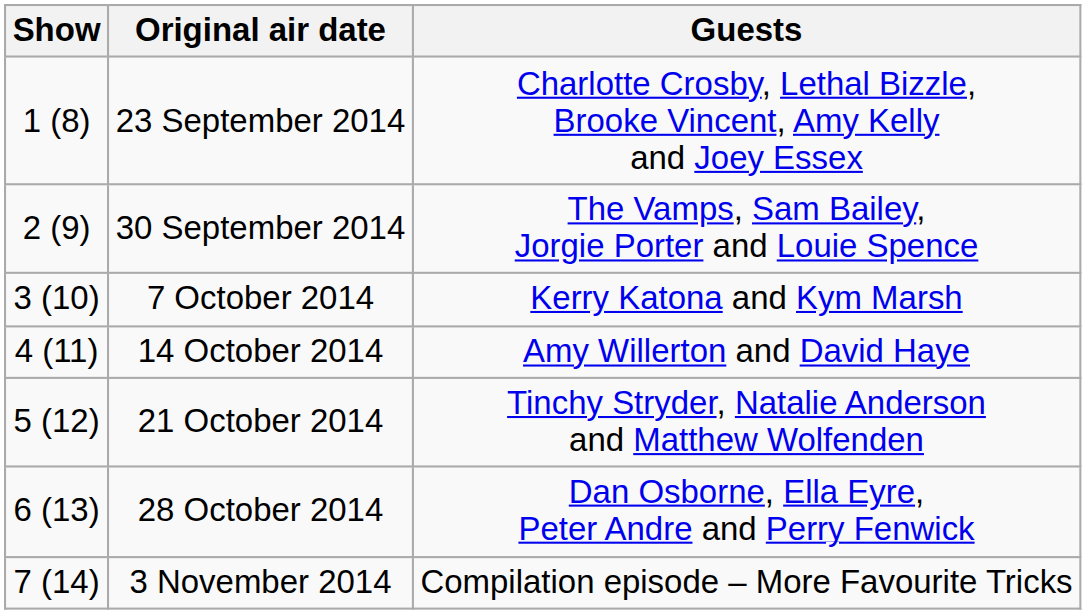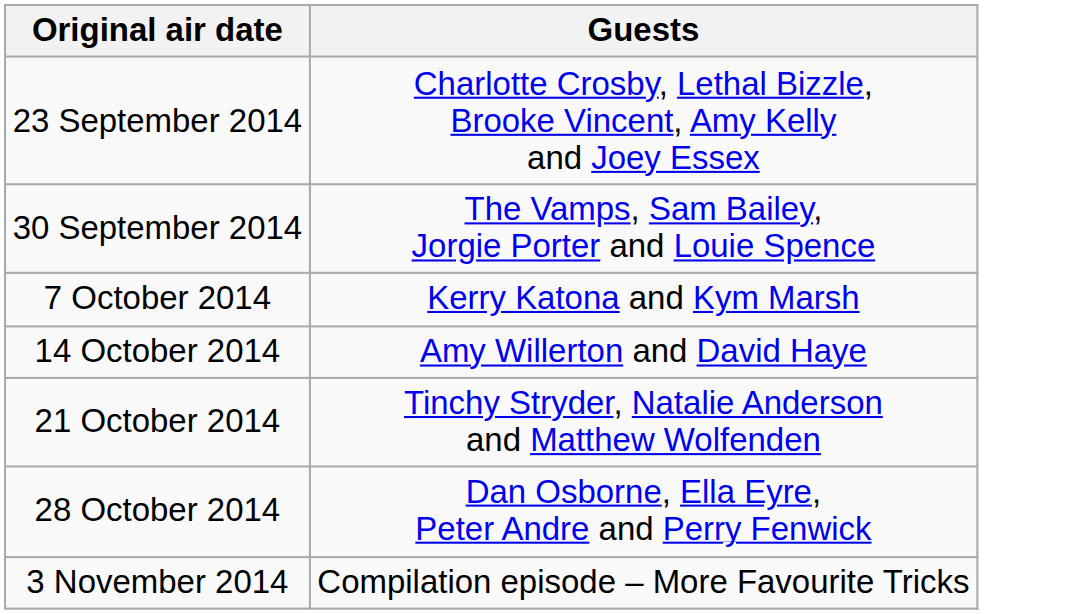 <table class="wikitable sortable" style="text-align:center;">
 <tr>
-<th>Show</th>
 <th>Original air date</th>
 <th>Guests</th>
 </tr>
 <tr>
-<td>1 (8)</td>
 <td>23 September 2014</td>
 <td><a href='#'>Charlotte Crosby</a>, <a href='#'>Lethal Bizzle</a>,<br><a href='#'>Brooke Vincent</a>, <a href='#'>Amy Kelly</a><br>and <a href='#'>Joey Essex</a></td>
 </tr>
 <tr>
-<td>2 (9)</td>
 <td>30 September 2014</td>
 <td><a href='#'>The Vamps</a>, <a href='#'>Sam Bailey</a>,<br><a href='#'>Jorgie Porter</a> and <a href='#'>Louie Spence</a></td>
 </tr>
 <tr>
-<td>3 (10)</td>
 <td>7 October 2014</td>
 <td><a href='#'>Kerry Katona</a> and <a href='#'>Kym Marsh</a></td>
 </tr>
 <tr>
-<td>4 (11)</td>
 <td>14 October 2014</td>
 <td><a href='#'>Amy Willerton</a> and <a href='#'>David Haye</a></td>
 </tr>
 <tr>
-<td>5 (12)</td>
 <td>21 October 2014</td>
 <td><a href='#'>Tinchy Stryder</a>, <a href='#'>Natalie Anderson</a><br>and <a href='#'>Matthew Wolfenden</a></td>
 </tr>
 <tr>
-<td>6 (13)</td>
 <td>28 October 2014</td>
 <td><a href='#'>Dan Osborne</a>, <a href='#'>Ella Eyre</a>,<br><a href='#'>Peter Andre</a> and <a href='#'>Perry Fenwick</a></td>
 </tr>
 <tr>
-<td>7 (14)</td>
 <td>3 November 2014</td>
 <td>Compilation episode – More Favourite Tricks</td>
 </tr>
 </table>
